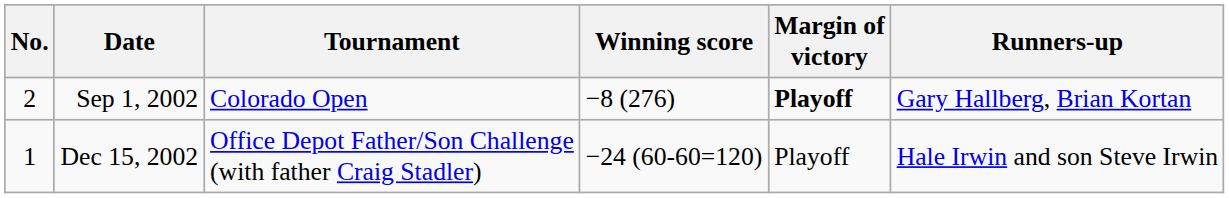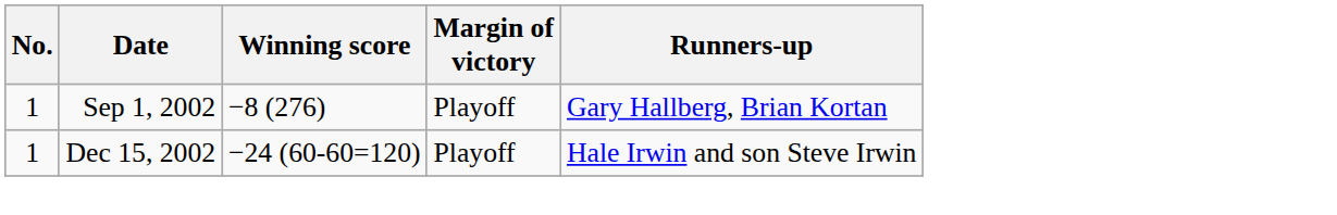 <table class="wikitable" style="font-size:95%;">
 <tr>
 <th>No.</th>
 <th>Date</th>
-<th>Tournament</th>
 <th>Winning score</th>
 <th>Margin of<br>victory</th>
 <th>Runners-up</th>
 </tr>
 <tr>
-<td align=center>2</td>
+<td align=center>1</td>
 <td align=right>Sep 1, 2002</td>
-<td><a href='#'>Colorado Open</a></td>
 <td>−8 (276)</td>
-<td><strong>Playoff</strong></td>
+<td>Playoff</td>
 <td> <a href='#'>Gary Hallberg</a>,  <a href='#'>Brian Kortan</a></td>
 </tr>
 <tr>
 <td align=center>1</td>
 <td align=right>Dec 15, 2002</td>
-<td><a href='#'>Office Depot Father/Son Challenge</a><br>(with father <a href='#'>Craig Stadler</a>)</td>
 <td>−24 (60-60=120)</td>
 <td>Playoff</td>
 <td> <a href='#'>Hale Irwin</a> and son Steve Irwin</td>
 </tr>
 </table>
